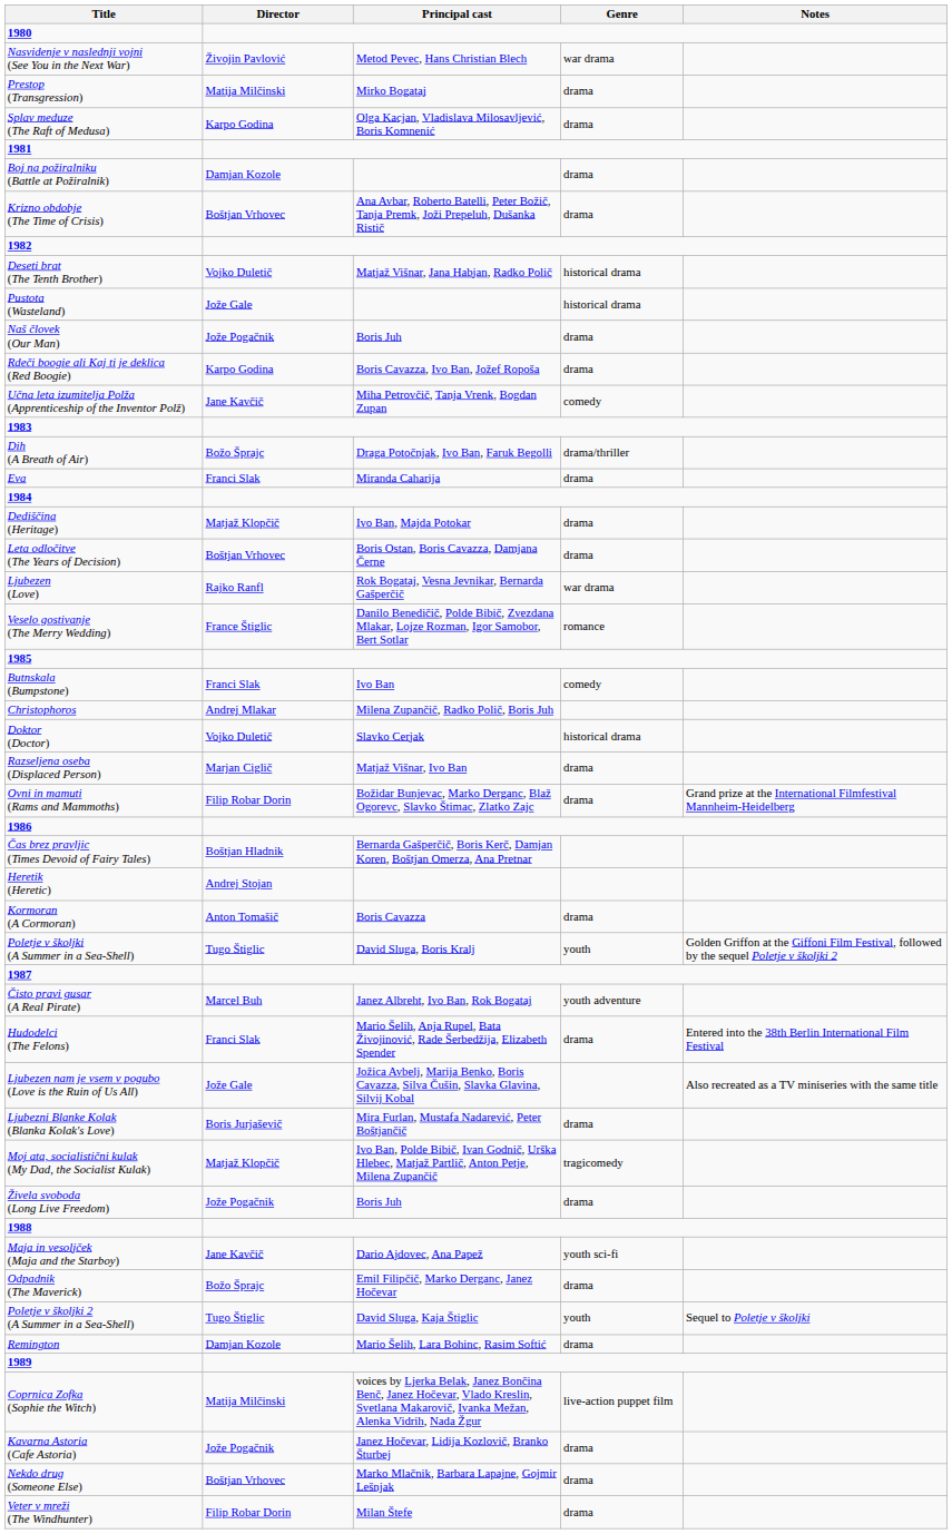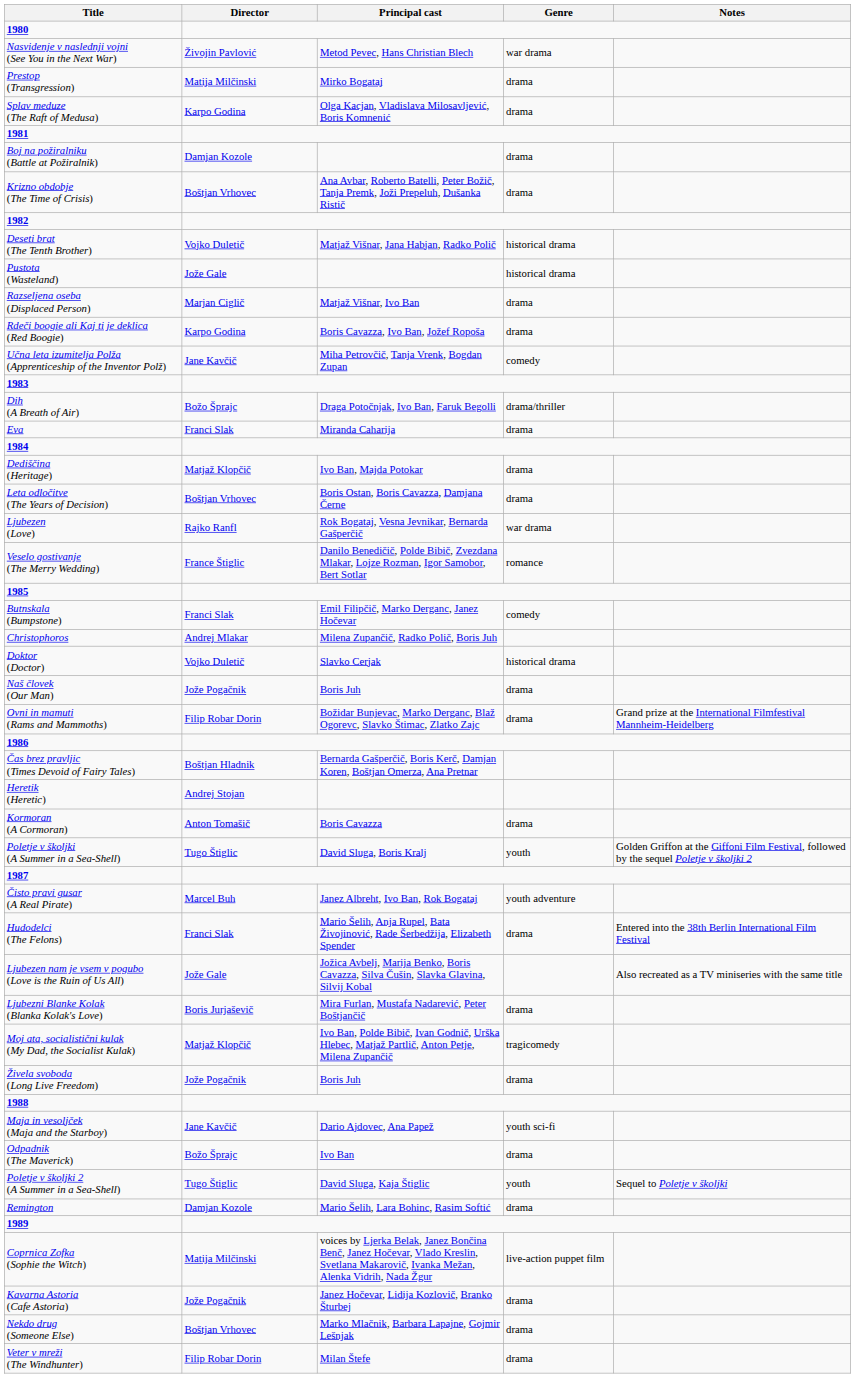 <table class="wikitable" width= "100%">
 <tr>
 <th width=21%>Title</th>
 <th width=16%>Director</th>
 <th width=22%>Principal cast</th>
 <th width=13%>Genre</th>
 <th width=28%>Notes</th>
 </tr>
 <tr>
 <td><strong><a href='#'>1980</a></strong></td>
 </tr>
 <tr>
 <td><em><a href='#'>Nasvidenje v naslednji vojni</a></em><br>(<em>See You in the Next War</em>)</td>
 <td><a href='#'>Živojin Pavlović</a></td>
 <td><a href='#'>Metod Pevec</a>, <a href='#'>Hans Christian Blech</a></td>
 <td>war drama</td>
 <td></td>
 </tr>
 <tr>
 <td><em><a href='#'>Prestop</a></em><br>(<em>Transgression</em>)</td>
 <td><a href='#'>Matija Milčinski</a></td>
 <td><a href='#'>Mirko Bogataj</a></td>
 <td>drama</td>
 <td></td>
 </tr>
 <tr>
 <td><em><a href='#'>Splav meduze</a></em><br>(<em>The Raft of Medusa</em>)</td>
 <td><a href='#'>Karpo Godina</a></td>
 <td><a href='#'>Olga Kacjan</a>, <a href='#'>Vladislava Milosavljević</a>, <a href='#'>Boris Komnenić</a></td>
 <td>drama</td>
 <td></td>
 </tr>
 <tr>
 <td><strong><a href='#'>1981</a></strong></td>
 </tr>
 <tr>
 <td><em><a href='#'>Boj na požiralniku</a></em><br>(<em>Battle at Požiralnik</em>)</td>
 <td><a href='#'>Damjan Kozole</a></td>
 <td></td>
 <td>drama</td>
 <td></td>
 </tr>
 <tr>
 <td><em><a href='#'>Krizno obdobje</a></em><br>(<em>The Time of Crisis</em>)</td>
 <td><a href='#'>Boštjan Vrhovec</a></td>
 <td><a href='#'>Ana Avbar</a>, <a href='#'>Roberto Batelli</a>, <a href='#'>Peter Božič</a>, <a href='#'>Tanja Premk</a>, <a href='#'>Joži Prepeluh</a>, <a href='#'>Dušanka Ristič</a></td>
 <td>drama</td>
 <td></td>
 </tr>
 <tr>
 <td><strong><a href='#'>1982</a></strong></td>
 </tr>
 <tr>
 <td><em><a href='#'>Deseti brat</a></em><br>(<em>The Tenth Brother</em>)</td>
 <td><a href='#'>Vojko Duletič</a></td>
 <td><a href='#'>Matjaž Višnar</a>, <a href='#'>Jana Habjan</a>, <a href='#'>Radko Polič</a></td>
 <td>historical drama</td>
 <td></td>
 </tr>
 <tr>
 <td><em><a href='#'>Pustota</a></em><br>(<em>Wasteland</em>)</td>
 <td><a href='#'>Jože Gale</a></td>
 <td></td>
 <td>historical drama</td>
 <td></td>
 </tr>
 <tr>
-<td><em><a href='#'>Naš človek</a></em><br>(<em>Our Man</em>)</td>
-<td><a href='#'>Jože Pogačnik</a></td>
-<td><a href='#'>Boris Juh</a></td>
+<td><em><a href='#'>Razseljena oseba</a></em><br>(<em>Displaced Person</em>)</td>
+<td><a href='#'>Marjan Ciglič</a></td>
+<td><a href='#'>Matjaž Višnar</a>, <a href='#'>Ivo Ban</a></td>
 <td>drama</td>
 <td></td>
 </tr>
 <tr>
 <td><em><a href='#'>Rdeči boogie ali Kaj ti je deklica</a></em><br>(<em>Red Boogie</em>)</td>
 <td><a href='#'>Karpo Godina</a></td>
 <td><a href='#'>Boris Cavazza</a>, <a href='#'>Ivo Ban</a>, <a href='#'>Jožef Ropoša</a></td>
 <td>drama</td>
 <td></td>
 </tr>
 <tr>
 <td><em><a href='#'>Učna leta izumitelja Polža</a></em><br>(<em>Apprenticeship of the Inventor Polž</em>)</td>
 <td><a href='#'>Jane Kavčič</a></td>
 <td><a href='#'>Miha Petrovčič</a>, <a href='#'>Tanja Vrenk</a>, <a href='#'>Bogdan Zupan</a></td>
 <td>comedy</td>
 <td></td>
 </tr>
 <tr>
 <td><strong><a href='#'>1983</a></strong></td>
 </tr>
 <tr>
 <td><em><a href='#'>Dih</a></em><br>(<em>A Breath of Air</em>)</td>
 <td><a href='#'>Božo Šprajc</a></td>
 <td><a href='#'>Draga Potočnjak</a>, <a href='#'>Ivo Ban</a>, <a href='#'>Faruk Begolli</a></td>
 <td>drama/thriller</td>
 <td></td>
 </tr>
 <tr>
 <td><em><a href='#'>Eva</a></em></td>
 <td><a href='#'>Franci Slak</a></td>
 <td><a href='#'>Miranda Caharija</a></td>
 <td>drama</td>
 <td></td>
 </tr>
 <tr>
 <td><strong><a href='#'>1984</a></strong></td>
 </tr>
 <tr>
 <td><em><a href='#'>Dediščina</a></em><br>(<em>Heritage</em>)</td>
 <td><a href='#'>Matjaž Klopčič</a></td>
 <td><a href='#'>Ivo Ban</a>, <a href='#'>Majda Potokar</a></td>
 <td>drama</td>
 <td></td>
 </tr>
 <tr>
 <td><em><a href='#'>Leta odločitve</a></em><br>(<em>The Years of Decision</em>)</td>
 <td><a href='#'>Boštjan Vrhovec</a></td>
 <td><a href='#'>Boris Ostan</a>, <a href='#'>Boris Cavazza</a>, <a href='#'>Damjana Černe</a></td>
 <td>drama</td>
 <td></td>
 </tr>
 <tr>
 <td><em><a href='#'>Ljubezen</a></em><br>(<em>Love</em>)</td>
 <td><a href='#'>Rajko Ranfl</a></td>
 <td><a href='#'>Rok Bogataj</a>, <a href='#'>Vesna Jevnikar</a>, <a href='#'>Bernarda Gašperčič</a></td>
 <td>war drama</td>
 <td></td>
 </tr>
 <tr>
 <td><em><a href='#'>Veselo gostivanje</a></em><br>(<em>The Merry Wedding</em>)</td>
 <td><a href='#'>France Štiglic</a></td>
 <td><a href='#'>Danilo Benedičič</a>, <a href='#'>Polde Bibič</a>, <a href='#'>Zvezdana Mlakar</a>, <a href='#'>Lojze Rozman</a>, <a href='#'>Igor Samobor</a>, <a href='#'>Bert Sotlar</a></td>
 <td>romance</td>
 <td></td>
 </tr>
 <tr>
 <td><strong><a href='#'>1985</a></strong></td>
 </tr>
 <tr>
 <td><em><a href='#'>Butnskala</a></em><br>(<em>Bumpstone</em>)</td>
 <td><a href='#'>Franci Slak</a></td>
-<td><a href='#'>Ivo Ban</a></td>
+<td><a href='#'>Emil Filipčič</a>, <a href='#'>Marko Derganc</a>, <a href='#'>Janez Hočevar</a></td>
 <td>comedy</td>
 <td></td>
 </tr>
 <tr>
 <td><em><a href='#'>Christophoros</a></em></td>
 <td><a href='#'>Andrej Mlakar</a></td>
 <td><a href='#'>Milena Zupančič</a>, <a href='#'>Radko Polič</a>, <a href='#'>Boris Juh</a></td>
 <td></td>
 <td></td>
 </tr>
 <tr>
 <td><em><a href='#'>Doktor</a></em><br>(<em>Doctor</em>)</td>
 <td><a href='#'>Vojko Duletič</a></td>
 <td><a href='#'>Slavko Cerjak</a></td>
 <td>historical drama</td>
 <td></td>
 </tr>
 <tr>
-<td><em><a href='#'>Razseljena oseba</a></em><br>(<em>Displaced Person</em>)</td>
-<td><a href='#'>Marjan Ciglič</a></td>
-<td><a href='#'>Matjaž Višnar</a>, <a href='#'>Ivo Ban</a></td>
+<td><em><a href='#'>Naš človek</a></em><br>(<em>Our Man</em>)</td>
+<td><a href='#'>Jože Pogačnik</a></td>
+<td><a href='#'>Boris Juh</a></td>
 <td>drama</td>
 <td></td>
 </tr>
 <tr>
 <td><em><a href='#'>Ovni in mamuti</a></em><br>(<em>Rams and Mammoths</em>)</td>
 <td><a href='#'>Filip Robar Dorin</a></td>
 <td><a href='#'>Božidar Bunjevac</a>, <a href='#'>Marko Derganc</a>, <a href='#'>Blaž Ogorevc</a>, <a href='#'>Slavko Štimac</a>, <a href='#'>Zlatko Zajc</a></td>
 <td>drama</td>
 <td>Grand prize at the <a href='#'>International Filmfestival Mannheim-Heidelberg</a></td>
 </tr>
 <tr>
 <td><strong><a href='#'>1986</a></strong></td>
 </tr>
 <tr>
 <td><em><a href='#'>Čas brez pravljic</a></em><br>(<em>Times Devoid of Fairy Tales</em>)</td>
 <td><a href='#'>Boštjan Hladnik</a></td>
 <td><a href='#'>Bernarda Gašperčič</a>, <a href='#'>Boris Kerč</a>, <a href='#'>Damjan Koren</a>, <a href='#'>Boštjan Omerza</a>, <a href='#'>Ana Pretnar</a></td>
 <td></td>
 <td></td>
 </tr>
 <tr>
 <td><em><a href='#'>Heretik</a></em><br>(<em>Heretic</em>)</td>
 <td><a href='#'>Andrej Stojan</a></td>
 <td></td>
 <td></td>
 <td></td>
 </tr>
 <tr>
 <td><em><a href='#'>Kormoran</a></em><br>(<em>A Cormoran</em>)</td>
 <td><a href='#'>Anton Tomašič</a></td>
 <td><a href='#'>Boris Cavazza</a></td>
 <td>drama</td>
 <td></td>
 </tr>
 <tr>
 <td><em><a href='#'>Poletje v školjki</a></em><br>(<em>A Summer in a Sea-Shell</em>)</td>
 <td><a href='#'>Tugo Štiglic</a></td>
 <td><a href='#'>David Sluga</a>, <a href='#'>Boris Kralj</a></td>
 <td>youth</td>
 <td>Golden Griffon at the <a href='#'>Giffoni Film Festival</a>, followed by the sequel <em><a href='#'>Poletje v školjki 2</a></em></td>
 </tr>
 <tr>
 <td><strong><a href='#'>1987</a></strong></td>
 </tr>
 <tr>
 <td><em><a href='#'>Čisto pravi gusar</a></em><br>(<em>A Real Pirate</em>)</td>
 <td><a href='#'>Marcel Buh</a></td>
 <td><a href='#'>Janez Albreht</a>, <a href='#'>Ivo Ban</a>, <a href='#'>Rok Bogataj</a></td>
 <td>youth adventure</td>
 <td></td>
 </tr>
 <tr>
 <td><em><a href='#'>Hudodelci</a></em><br>(<em>The Felons</em>)</td>
 <td><a href='#'>Franci Slak</a></td>
 <td><a href='#'>Mario Šelih</a>, <a href='#'>Anja Rupel</a>, <a href='#'>Bata Živojinović</a>, <a href='#'>Rade Šerbedžija</a>, <a href='#'>Elizabeth Spender</a></td>
 <td>drama</td>
 <td>Entered into the <a href='#'>38th Berlin International Film Festival</a></td>
 </tr>
 <tr>
 <td><em><a href='#'>Ljubezen nam je vsem v pogubo</a></em><br>(<em>Love is the Ruin of Us All</em>)</td>
 <td><a href='#'>Jože Gale</a></td>
 <td><a href='#'>Jožica Avbelj</a>, <a href='#'>Marija Benko</a>, <a href='#'>Boris Cavazza</a>, <a href='#'>Silva Čušin</a>, <a href='#'>Slavka Glavina</a>, <a href='#'>Silvij Kobal</a></td>
 <td></td>
 <td>Also recreated as a TV miniseries with the same title</td>
 </tr>
 <tr>
 <td><em><a href='#'>Ljubezni Blanke Kolak</a></em><br>(<em>Blanka Kolak's Love</em>)</td>
 <td><a href='#'>Boris Jurjaševič</a></td>
 <td><a href='#'>Mira Furlan</a>, <a href='#'>Mustafa Nadarević</a>, <a href='#'>Peter Boštjančič</a></td>
 <td>drama</td>
 <td></td>
 </tr>
 <tr>
 <td><em><a href='#'>Moj ata, socialistični kulak</a></em><br>(<em>My Dad, the Socialist Kulak</em>)</td>
 <td><a href='#'>Matjaž Klopčič</a></td>
 <td><a href='#'>Ivo Ban</a>, <a href='#'>Polde Bibič</a>, <a href='#'>Ivan Godnič</a>, <a href='#'>Urška Hlebec</a>, <a href='#'>Matjaž Partlič</a>, <a href='#'>Anton Petje</a>, <a href='#'>Milena Zupančič</a></td>
 <td>tragicomedy</td>
 <td></td>
 </tr>
 <tr>
 <td><em><a href='#'>Živela svoboda</a></em><br>(<em>Long Live Freedom</em>)</td>
 <td><a href='#'>Jože Pogačnik</a></td>
 <td><a href='#'>Boris Juh</a></td>
 <td>drama</td>
 <td></td>
 </tr>
 <tr>
 <td><strong><a href='#'>1988</a></strong></td>
 </tr>
 <tr>
 <td><em><a href='#'>Maja in vesoljček</a></em><br>(<em>Maja and the Starboy</em>)</td>
 <td><a href='#'>Jane Kavčič</a></td>
 <td><a href='#'>Dario Ajdovec</a>, <a href='#'>Ana Papež</a></td>
 <td>youth sci-fi</td>
 <td></td>
 </tr>
 <tr>
 <td><em><a href='#'>Odpadnik</a></em><br>(<em>The Maverick</em>)</td>
 <td><a href='#'>Božo Šprajc</a></td>
-<td><a href='#'>Emil Filipčič</a>, <a href='#'>Marko Derganc</a>, <a href='#'>Janez Hočevar</a></td>
+<td><a href='#'>Ivo Ban</a></td>
 <td>drama</td>
 <td></td>
 </tr>
 <tr>
 <td><em><a href='#'>Poletje v školjki 2</a></em><br>(<em>A Summer in a Sea-Shell</em>)</td>
 <td><a href='#'>Tugo Štiglic</a></td>
 <td><a href='#'>David Sluga</a>, <a href='#'>Kaja Štiglic</a></td>
 <td>youth</td>
 <td>Sequel to <em><a href='#'>Poletje v školjki</a></em></td>
 </tr>
 <tr>
 <td><em><a href='#'>Remington</a></em></td>
 <td><a href='#'>Damjan Kozole</a></td>
 <td><a href='#'>Mario Šelih</a>, <a href='#'>Lara Bohinc</a>, <a href='#'>Rasim Softić</a></td>
 <td>drama</td>
 <td></td>
 </tr>
 <tr>
 <td><strong><a href='#'>1989</a></strong></td>
 </tr>
 <tr>
 <td><em><a href='#'>Coprnica Zofka</a></em><br>(<em>Sophie the Witch</em>)</td>
 <td><a href='#'>Matija Milčinski</a></td>
 <td>voices by <a href='#'>Ljerka Belak</a>, <a href='#'>Janez Bončina Benč</a>, <a href='#'>Janez Hočevar</a>, <a href='#'>Vlado Kreslin</a>, <a href='#'>Svetlana Makarovič</a>, <a href='#'>Ivanka Mežan</a>, <a href='#'>Alenka Vidrih</a>, <a href='#'>Nada Žgur</a></td>
 <td>live-action puppet film</td>
 <td></td>
 </tr>
 <tr>
 <td><em><a href='#'>Kavarna Astoria</a></em><br>(<em>Cafe Astoria</em>)</td>
 <td><a href='#'>Jože Pogačnik</a></td>
 <td><a href='#'>Janez Hočevar</a>, <a href='#'>Lidija Kozlovič</a>, <a href='#'>Branko Šturbej</a></td>
 <td>drama</td>
 <td></td>
 </tr>
 <tr>
 <td><em><a href='#'>Nekdo drug</a></em><br>(<em>Someone Else</em>)</td>
 <td><a href='#'>Boštjan Vrhovec</a></td>
 <td><a href='#'>Marko Mlačnik</a>, <a href='#'>Barbara Lapajne</a>, <a href='#'>Gojmir Lešnjak</a></td>
 <td>drama</td>
 <td></td>
 </tr>
 <tr>
 <td><em><a href='#'>Veter v mreži</a></em><br>(<em>The Windhunter</em>)</td>
 <td><a href='#'>Filip Robar Dorin</a></td>
 <td><a href='#'>Milan Štefe</a></td>
 <td>drama</td>
 <td></td>
 </tr>
 </table>
